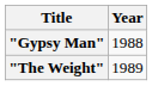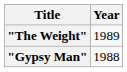 <table class="wikitable plainrowheaders" style="text-align:center;" border="1">
 <tr>
 <th scope="col">Title</th>
 <th scope="col">Year</th>
 </tr>
 <tr>
+<th scope="row">"The Weight"</th>
+<td>1989</td>
+</tr>
+<tr>
 <th scope="row">"Gypsy Man"</th>
 <td>1988</td>
 </tr>
-<tr>
-<th scope="row">"The Weight"</th>
-<td>1989</td>
-</tr>
 </table>
